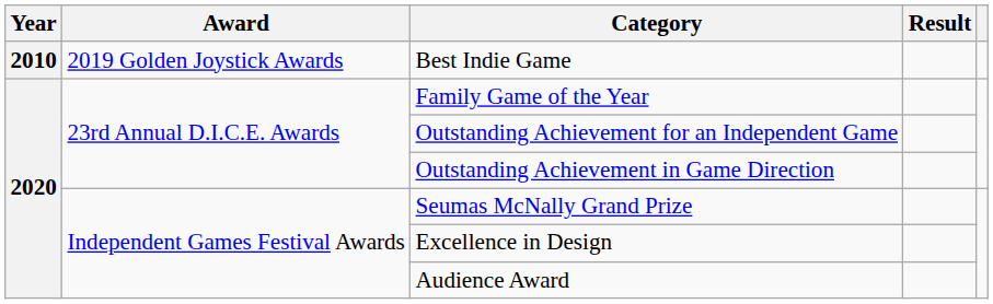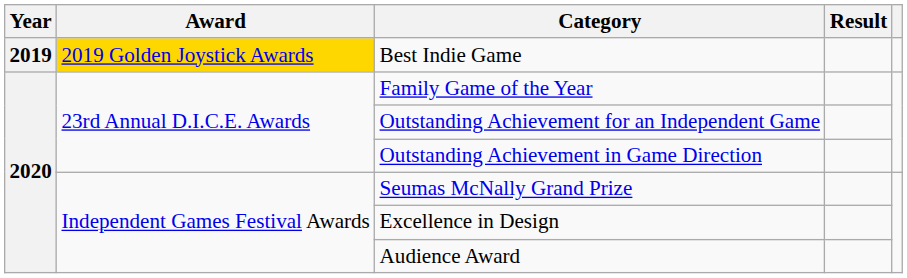 <table class="wikitable sortable">
 <tr>
 <th scope="col">Year</th>
 <th scope="col">Award</th>
 <th scope="col">Category</th>
 <th scope="col">Result</th>
 <th scope="col"></th>
 </tr>
 <tr>
-<th scope="row" rowspan="1" style="text-align: center;">2010</th>
-<td><a href='#'>2019 Golden Joystick Awards</a></td>
+<th scope="row" rowspan="1" style="text-align: center;">2019</th>
+<td style="background: gold;"><a href='#'>2019 Golden Joystick Awards</a></td>
 <td>Best Indie Game</td>
 <td></td>
 <td style="text-align: center;"></td>
 </tr>
 <tr>
 <th scope="row" rowspan="6" style="text-align: center;">2020</th>
 <td rowspan="3"><a href='#'>23rd Annual D.I.C.E. Awards</a></td>
 <td><a href='#'>Family Game of the Year</a></td>
 <td></td>
 <td rowspan="3" style="text-align: center;"></td>
 </tr>
 <tr>
 <td><a href='#'>Outstanding Achievement for an Independent Game</a></td>
 <td></td>
 </tr>
 <tr>
 <td><a href='#'>Outstanding Achievement in Game Direction</a></td>
 <td></td>
 </tr>
 <tr>
 <td rowspan="3"><a href='#'>Independent Games Festival</a> Awards</td>
 <td><a href='#'>Seumas McNally Grand Prize</a></td>
 <td></td>
 <td rowspan="3" style="text-align: center;"></td>
 </tr>
 <tr>
 <td>Excellence in Design</td>
 <td></td>
 </tr>
 <tr>
 <td>Audience Award</td>
 <td></td>
 </tr>
 </table>
